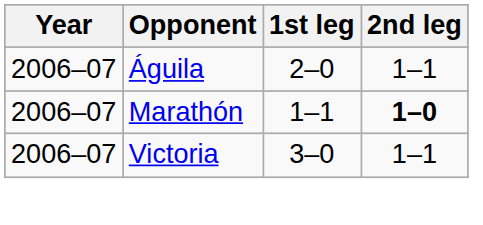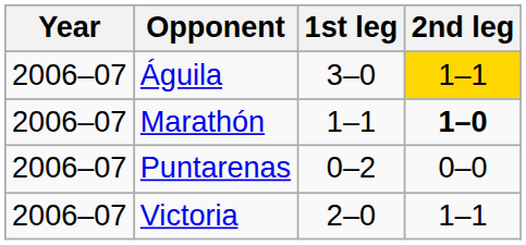 <table class="wikitable">
 <tr>
 <th align=right>Year</th>
 <th>Opponent</th>
 <th>1st leg</th>
 <th>2nd leg</th>
 </tr>
 <tr>
 <td align=right>2006–07</td>
 <td> <a href='#'>Águila</a></td>
-<td align=center>2–0</td>
-<td align=center>1–1</td>
+<td align=center>3–0</td>
+<td align=center style="background: gold;">1–1</td>
 </tr>
 <tr>
 <td align=right>2006–07</td>
 <td> <a href='#'>Marathón</a></td>
 <td align=center>1–1</td>
 <td align=center><strong>1–0</strong></td>
 </tr>
 <tr>
 <td align=right>2006–07</td>
+<td> <a href='#'>Puntarenas</a></td>
+<td align=center>0–2</td>
+<td align=center>0–0</td>
+</tr>
+<tr>
+<td align=right>2006–07</td>
 <td> <a href='#'>Victoria</a></td>
-<td align=center>3–0</td>
+<td align=center>2–0</td>
 <td align=center>1–1</td>
 </tr>
 </table>
